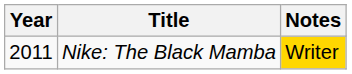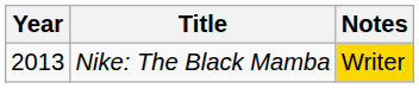 <table class="wikitable">
 <tr>
 <th>Year</th>
 <th>Title</th>
 <th>Notes</th>
 </tr>
 <tr>
-<td>2011</td>
+<td>2013</td>
 <td><em>Nike: The Black Mamba</em></td>
 <td style="background: gold;">Writer</td>
 </tr>
 </table>
